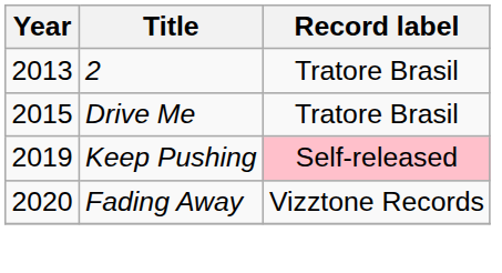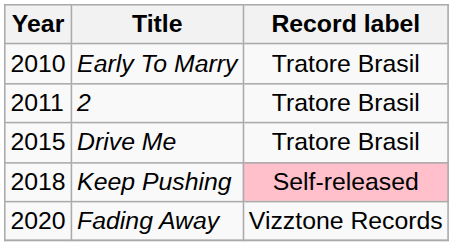 <table class="wikitable sortable">
 <tr>
 <th>Year</th>
 <th>Title</th>
 <th>Record label</th>
 </tr>
 <tr>
-<td>2013</td>
+<td>2010</td>
+<td><em>Early To Marry</em></td>
+<td style="text-align:center;">Tratore Brasil</td>
+</tr>
+<tr>
+<td>2011</td>
 <td><em>2</em></td>
 <td style="text-align:center;">Tratore Brasil</td>
 </tr>
 <tr>
 <td>2015</td>
 <td><em>Drive Me</em></td>
 <td style="text-align:center;">Tratore Brasil</td>
 </tr>
 <tr>
-<td>2019</td>
+<td>2018</td>
 <td><em>Keep Pushing</em></td>
 <td style="background: pink; text-align:center;">Self-released</td>
 </tr>
 <tr>
 <td>2020</td>
 <td><em>Fading Away</em></td>
 <td style="text-align:center;">Vizztone Records</td>
 </tr>
 <tr>
 </tr>
 </table>
